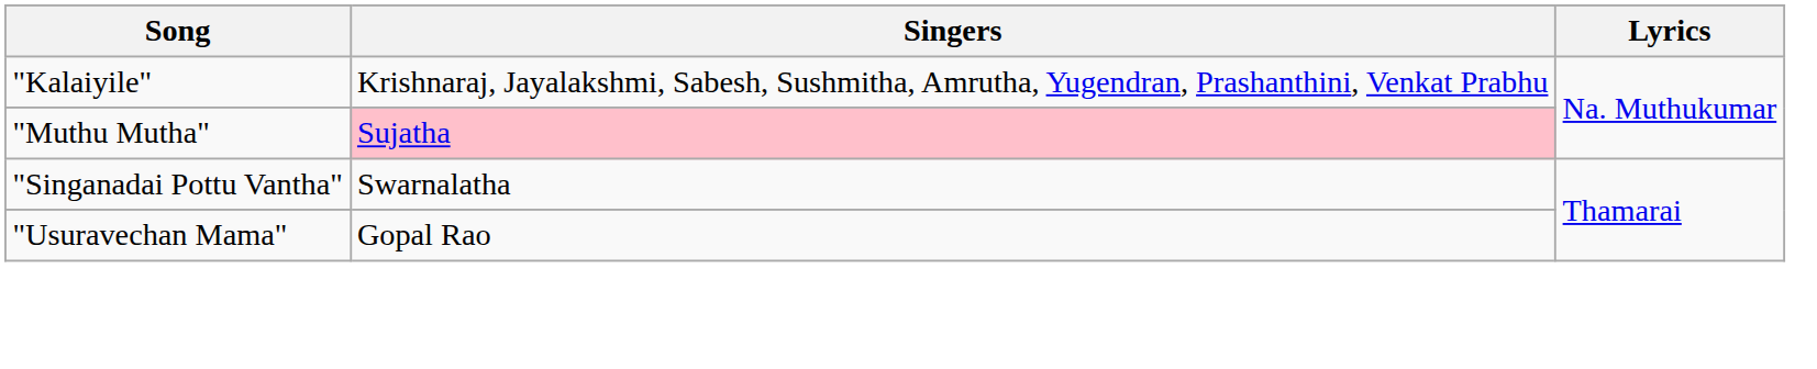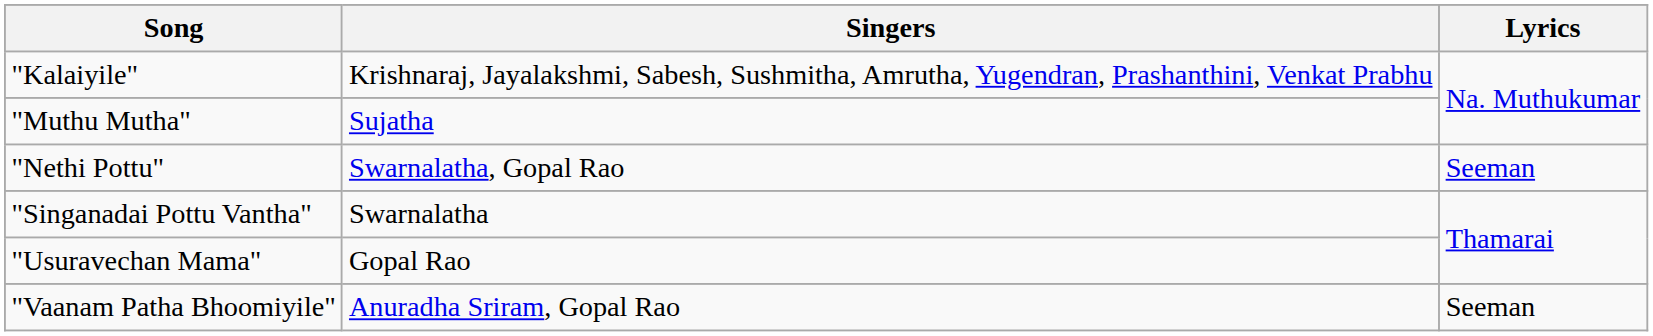 <table class="wikitable" style="font-size:95%;">
 <tr>
 <th>Song</th>
 <th>Singers</th>
 <th>Lyrics</th>
 </tr>
 <tr>
 <td>"Kalaiyile"</td>
 <td>Krishnaraj, Jayalakshmi, Sabesh, Sushmitha, Amrutha, <a href='#'>Yugendran</a>, <a href='#'>Prashanthini</a>, <a href='#'>Venkat Prabhu</a></td>
 <td rowspan=2><a href='#'>Na. Muthukumar</a></td>
 </tr>
 <tr>
 <td>"Muthu Mutha"</td>
-<td style="background: pink;"><a href='#'>Sujatha</a></td>
+<td><a href='#'>Sujatha</a></td>
+</tr>
+<tr>
+<td>"Nethi Pottu"</td>
+<td><a href='#'>Swarnalatha</a>, Gopal Rao</td>
+<td><a href='#'>Seeman</a></td>
 </tr>
 <tr>
 <td>"Singanadai Pottu Vantha"</td>
 <td>Swarnalatha</td>
 <td rowspan=2><a href='#'>Thamarai</a></td>
 </tr>
 <tr>
 <td>"Usuravechan Mama"</td>
 <td>Gopal Rao</td>
 </tr>
+<tr>
+<td>"Vaanam Patha Bhoomiyile"</td>
+<td><a href='#'>Anuradha Sriram</a>, Gopal Rao</td>
+<td>Seeman</td>
+</tr>
 </table>
